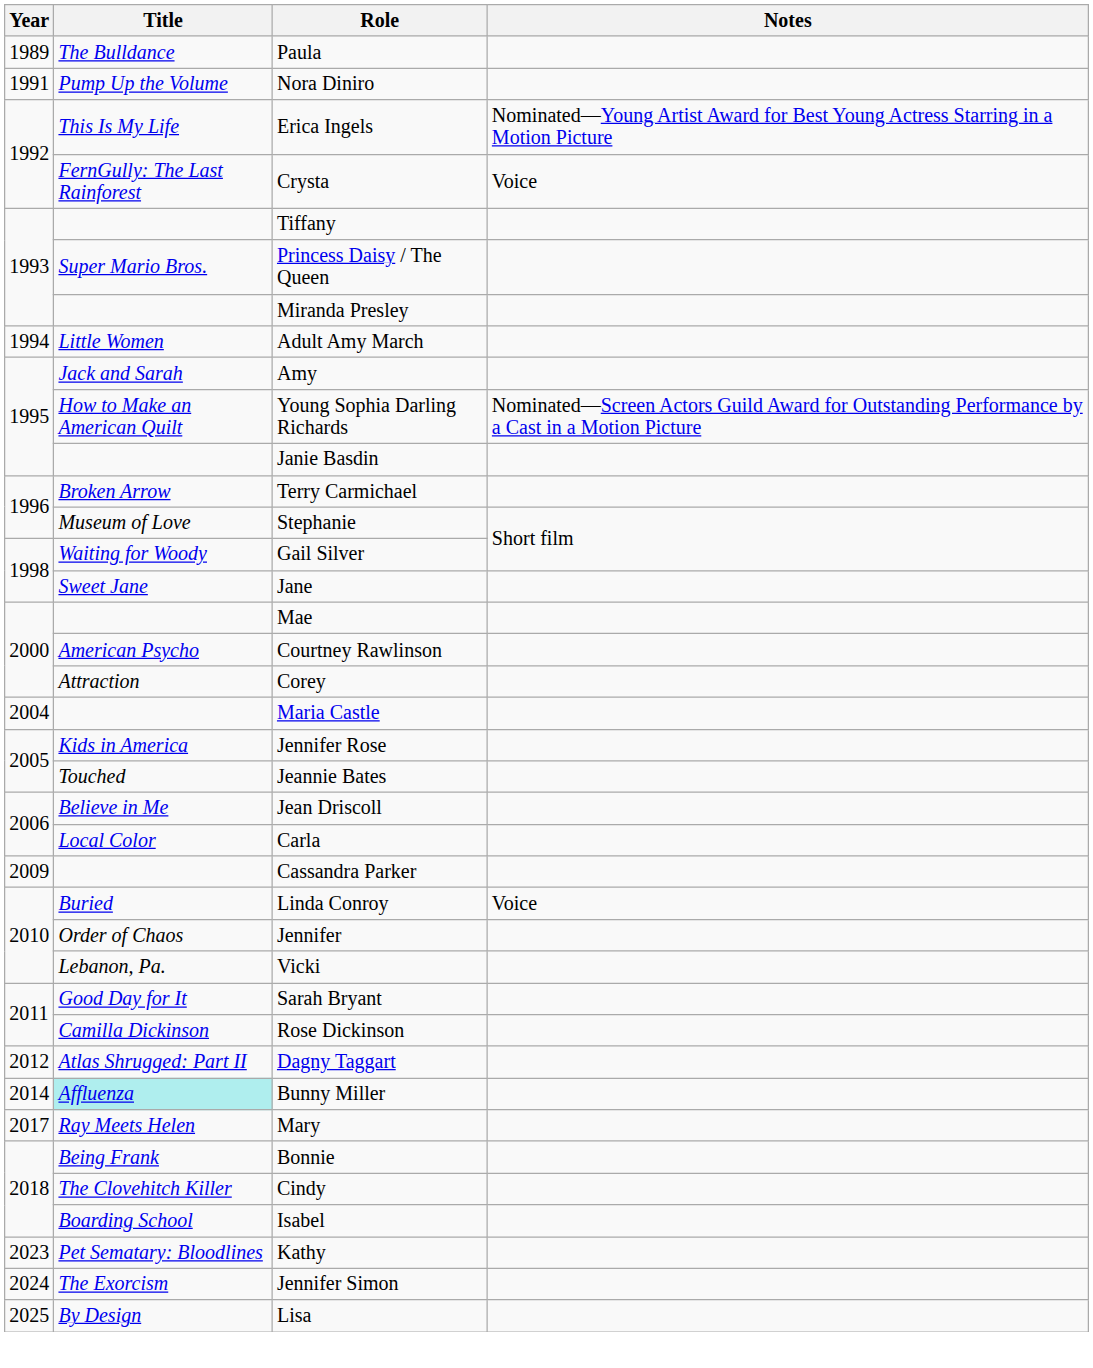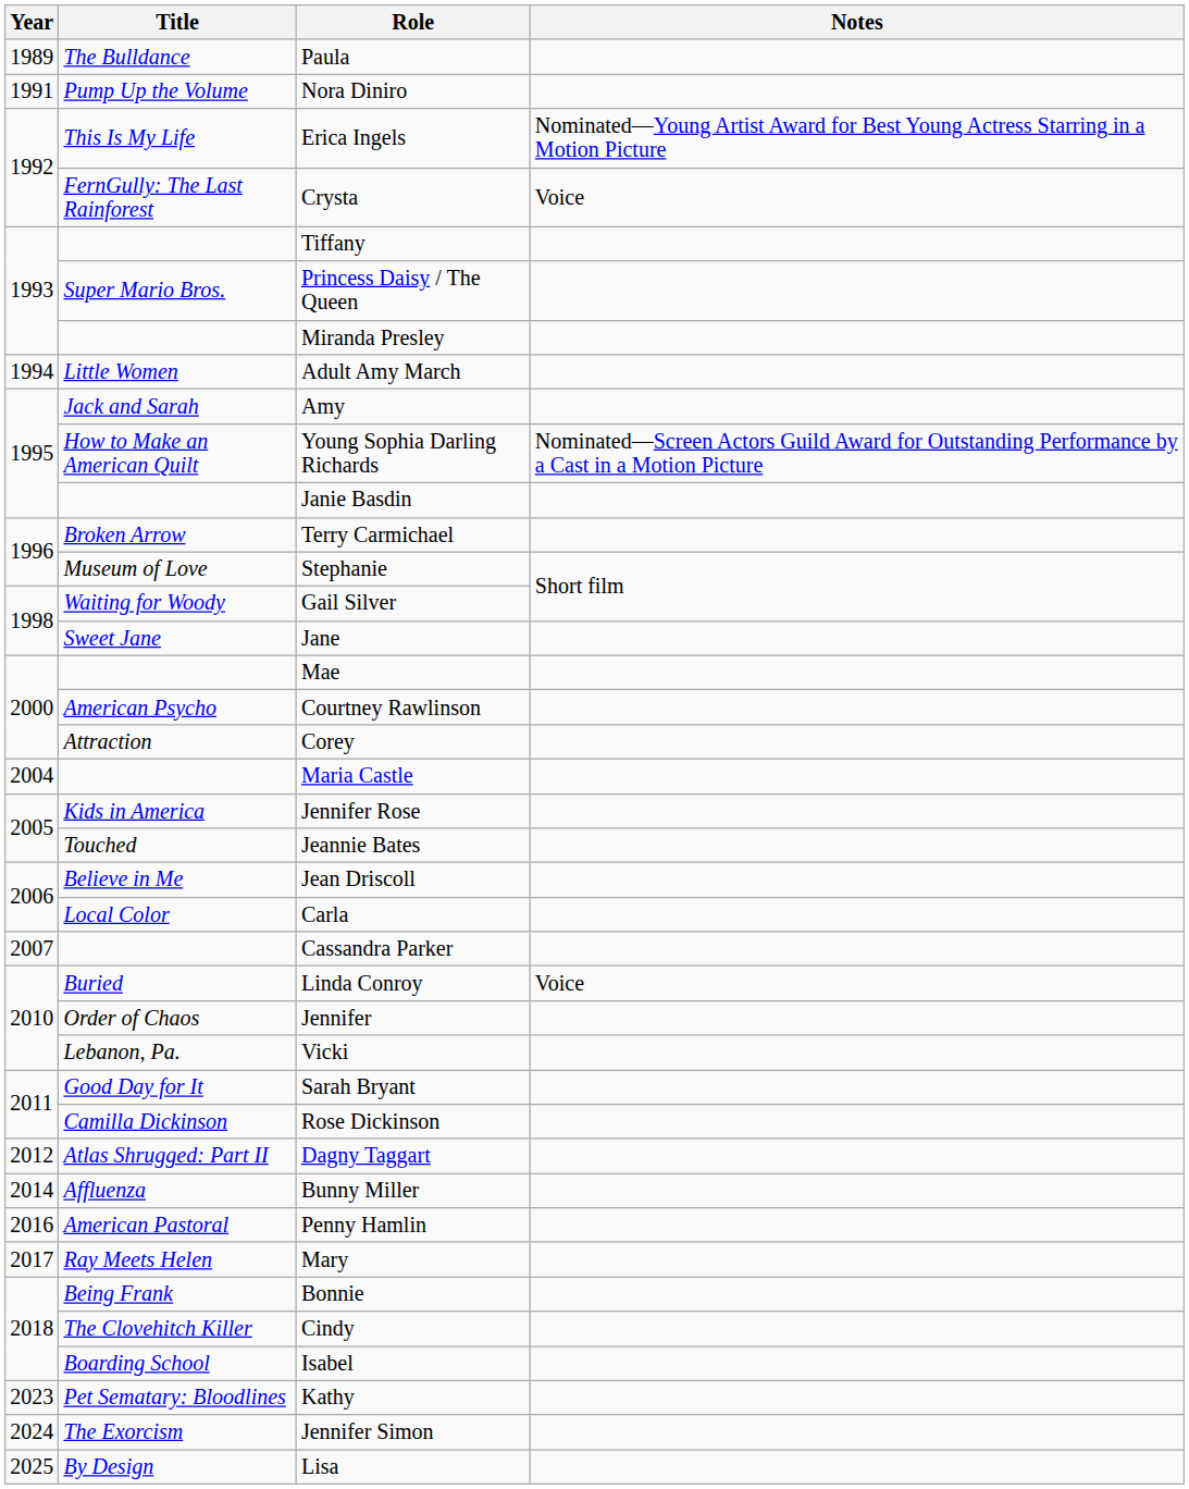 <table class="wikitable sortable">
 <tr>
 <th>Year</th>
 <th>Title</th>
 <th>Role</th>
 <th class="unsortable">Notes</th>
 </tr>
 <tr>
 <td>1989</td>
 <td><em><a href='#'>The Bulldance</a></em></td>
 <td>Paula</td>
 <td></td>
 </tr>
 <tr>
 <td>1991</td>
 <td><em><a href='#'>Pump Up the Volume</a></em></td>
 <td>Nora Diniro</td>
 <td></td>
 </tr>
 <tr>
 <td rowspan="2">1992</td>
 <td><em><a href='#'>This Is My Life</a></em></td>
 <td>Erica Ingels</td>
 <td>Nominated—<a href='#'>Young Artist Award for Best Young Actress Starring in a Motion Picture</a></td>
 </tr>
 <tr>
 <td><em><a href='#'>FernGully: The Last Rainforest</a></em></td>
 <td>Crysta</td>
 <td>Voice</td>
 </tr>
 <tr>
 <td rowspan="3">1993</td>
 <td><em></em></td>
 <td>Tiffany</td>
 <td></td>
 </tr>
 <tr>
 <td><em><a href='#'>Super Mario Bros.</a></em></td>
 <td><a href='#'>Princess Daisy</a> / The Queen</td>
 <td></td>
 </tr>
 <tr>
 <td><em></em></td>
 <td>Miranda Presley</td>
 <td></td>
 </tr>
 <tr>
 <td>1994</td>
 <td><em><a href='#'>Little Women</a></em></td>
 <td>Adult Amy March</td>
 <td></td>
 </tr>
 <tr>
 <td rowspan="3">1995</td>
 <td><em><a href='#'>Jack and Sarah</a></em></td>
 <td>Amy</td>
 <td></td>
 </tr>
 <tr>
 <td><em><a href='#'>How to Make an American Quilt</a></em></td>
 <td>Young Sophia Darling Richards</td>
 <td>Nominated—<a href='#'>Screen Actors Guild Award for Outstanding Performance by a Cast in a Motion Picture</a></td>
 </tr>
 <tr>
 <td><em></em></td>
 <td>Janie Basdin</td>
 <td></td>
 </tr>
 <tr>
 <td rowspan="2">1996</td>
 <td><em><a href='#'>Broken Arrow</a></em></td>
 <td>Terry Carmichael</td>
 <td></td>
 </tr>
 <tr>
 <td><em>Museum of Love</em></td>
 <td>Stephanie</td>
 <td rowspan="2">Short film</td>
 </tr>
 <tr>
 <td rowspan="2">1998</td>
 <td><em><a href='#'>Waiting for Woody</a></em></td>
 <td>Gail Silver</td>
 </tr>
 <tr>
 <td><em><a href='#'>Sweet Jane</a></em></td>
 <td>Jane</td>
 <td></td>
 </tr>
 <tr>
 <td rowspan="3">2000</td>
 <td><em></em></td>
 <td>Mae</td>
 <td></td>
 </tr>
 <tr>
 <td><em><a href='#'>American Psycho</a></em></td>
 <td>Courtney Rawlinson</td>
 <td></td>
 </tr>
 <tr>
 <td><em>Attraction</em></td>
 <td>Corey</td>
 <td></td>
 </tr>
 <tr>
 <td>2004</td>
 <td><em></em></td>
 <td><a href='#'>Maria Castle</a></td>
 <td></td>
 </tr>
 <tr>
 <td rowspan="2">2005</td>
 <td><em><a href='#'>Kids in America</a></em></td>
 <td>Jennifer Rose</td>
 <td></td>
 </tr>
 <tr>
 <td><em>Touched</em></td>
 <td>Jeannie Bates</td>
 <td></td>
 </tr>
 <tr>
 <td rowspan="2">2006</td>
 <td><em><a href='#'>Believe in Me</a></em></td>
 <td>Jean Driscoll</td>
 <td></td>
 </tr>
 <tr>
 <td><em><a href='#'>Local Color</a></em></td>
 <td>Carla</td>
 <td></td>
 </tr>
 <tr>
-<td>2009</td>
+<td>2007</td>
 <td><em></em></td>
 <td>Cassandra Parker</td>
 <td></td>
 </tr>
 <tr>
 <td rowspan="3">2010</td>
 <td><em><a href='#'>Buried</a></em></td>
 <td>Linda Conroy</td>
 <td>Voice</td>
 </tr>
 <tr>
 <td><em>Order of Chaos</em></td>
 <td>Jennifer</td>
 <td></td>
 </tr>
 <tr>
 <td><em>Lebanon, Pa.</em></td>
 <td>Vicki</td>
 <td></td>
 </tr>
 <tr>
 <td rowspan="2">2011</td>
 <td><em><a href='#'>Good Day for It</a></em></td>
 <td>Sarah Bryant</td>
 <td></td>
 </tr>
 <tr>
 <td><em><a href='#'>Camilla Dickinson</a></em></td>
 <td>Rose Dickinson</td>
 <td></td>
 </tr>
 <tr>
 <td>2012</td>
 <td><em><a href='#'>Atlas Shrugged: Part II</a></em></td>
 <td><a href='#'>Dagny Taggart</a></td>
 <td></td>
 </tr>
 <tr>
 <td>2014</td>
-<td style="background: paleturquoise;"><em><a href='#'>Affluenza</a></em></td>
+<td><em><a href='#'>Affluenza</a></em></td>
 <td>Bunny Miller</td>
+<td></td>
+</tr>
+<tr>
+<td>2016</td>
+<td><em><a href='#'>American Pastoral</a></em></td>
+<td>Penny Hamlin</td>
 <td></td>
 </tr>
 <tr>
 <td>2017</td>
 <td><em><a href='#'>Ray Meets Helen</a></em></td>
 <td>Mary</td>
 <td></td>
 </tr>
 <tr>
 <td rowspan="3">2018</td>
 <td><em><a href='#'>Being Frank</a></em></td>
 <td>Bonnie</td>
 <td></td>
 </tr>
 <tr>
 <td><em><a href='#'>The Clovehitch Killer</a></em></td>
 <td>Cindy</td>
 <td></td>
 </tr>
 <tr>
 <td><em><a href='#'>Boarding School</a></em></td>
 <td>Isabel</td>
 <td></td>
 </tr>
 <tr>
 <td rowspan="1">2023</td>
 <td><em><a href='#'>Pet Sematary: Bloodlines</a></em></td>
 <td>Kathy</td>
 <td></td>
 </tr>
 <tr>
 <td rowspan="1">2024</td>
 <td><em><a href='#'>The Exorcism</a></em></td>
 <td>Jennifer Simon</td>
 <td></td>
 </tr>
 <tr>
 <td>2025</td>
 <td><em><a href='#'>By Design</a></em></td>
 <td>Lisa</td>
 <td></td>
 </tr>
 </table>
